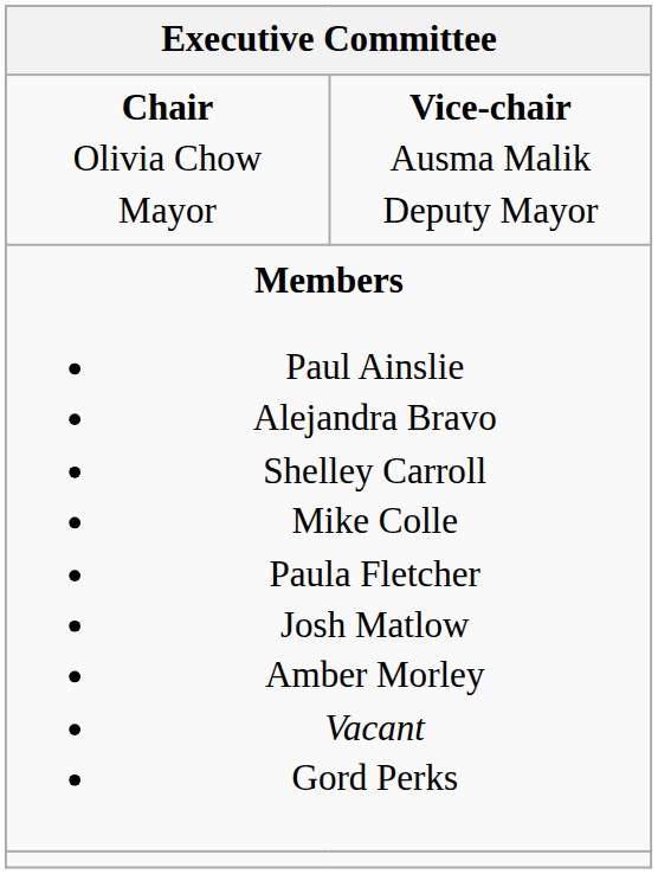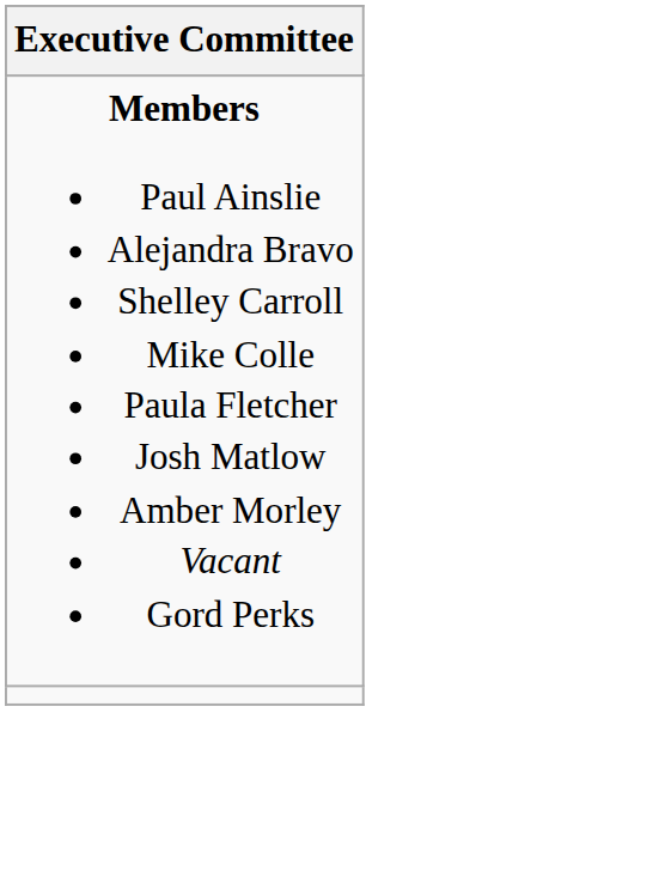 <table class="wikitable" style="line-height:1.4em; text-align:center;">
 <tr>
 <th colspan="2" scope="col">Executive Committee</th>
-</tr>
-<tr>
-<td style="width: 100pt;"><strong>Chair</strong><br>Olivia Chow<br>Mayor</td>
-<td style="width: 100pt;"><strong>Vice-chair</strong><br>Ausma Malik<br>Deputy Mayor</td>
 </tr>
 <tr>
 <td colspan="2"><strong>Members</strong><br><ul><li>Paul Ainslie</li><li>Alejandra Bravo</li><li>Shelley Carroll</li><li>Mike Colle</li><li>Paula Fletcher</li><li>Josh Matlow</li><li>Amber Morley</li><li><em>Vacant</em></li><li>Gord Perks</li></ul></td>
 </tr>
 <tr>
 <td colspan="2"></td>
 </tr>
 </table>
